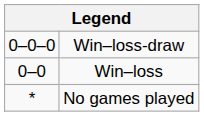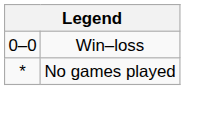 <table class="wikitable" style="text-align: center; font-size:95%;">
 <tr>
 <th style="background-color: #F2F2F2; border: 1px solid #AAAAAA;" colspan="2">Legend</th>
-</tr>
-<tr style="text-align: center">
-<td>0–0–0</td>
-<td>Win–loss-draw</td>
 </tr>
 <tr align="center">
 <td>0–0</td>
 <td>Win–loss</td>
 </tr>
 <tr align="center">
 <td>*</td>
 <td>No games played</td>
 </tr>
 </table>
